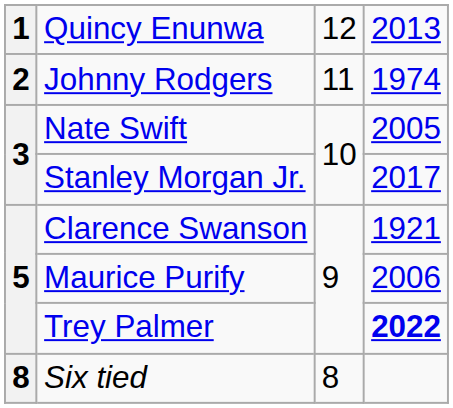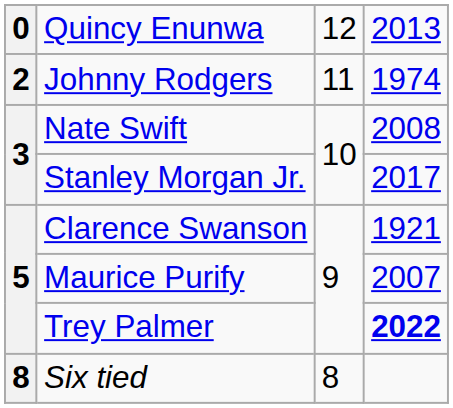 <table class=wikitable>
 <tr>
 </tr>
 <tr>
-<th>1</th>
+<th>0</th>
 <td><a href='#'>Quincy Enunwa</a></td>
 <td>12</td>
 <td><a href='#'>2013</a></td>
 </tr>
 <tr>
 <th>2</th>
 <td><a href='#'>Johnny Rodgers</a></td>
 <td>11</td>
 <td><a href='#'>1974</a></td>
 </tr>
 <tr>
 <th rowspan=2>3</th>
 <td><a href='#'>Nate Swift</a></td>
 <td rowspan=2>10</td>
-<td><a href='#'>2005</a></td>
+<td><a href='#'>2008</a></td>
 </tr>
 <tr>
 <td><a href='#'>Stanley Morgan Jr.</a></td>
 <td><a href='#'>2017</a></td>
 </tr>
 <tr>
 <th rowspan=3>5</th>
 <td><a href='#'>Clarence Swanson</a></td>
 <td rowspan=3>9</td>
 <td><a href='#'>1921</a></td>
 </tr>
 <tr>
 <td><a href='#'>Maurice Purify</a></td>
-<td><a href='#'>2006</a></td>
+<td><a href='#'>2007</a></td>
 </tr>
 <tr>
 <td><a href='#'>Trey Palmer</a></td>
 <td><strong><a href='#'>2022</a></strong></td>
 </tr>
 <tr>
 <th>8</th>
 <td><em>Six tied</em></td>
 <td>8</td>
 <td colspan=2></td>
 </tr>
 </table>
